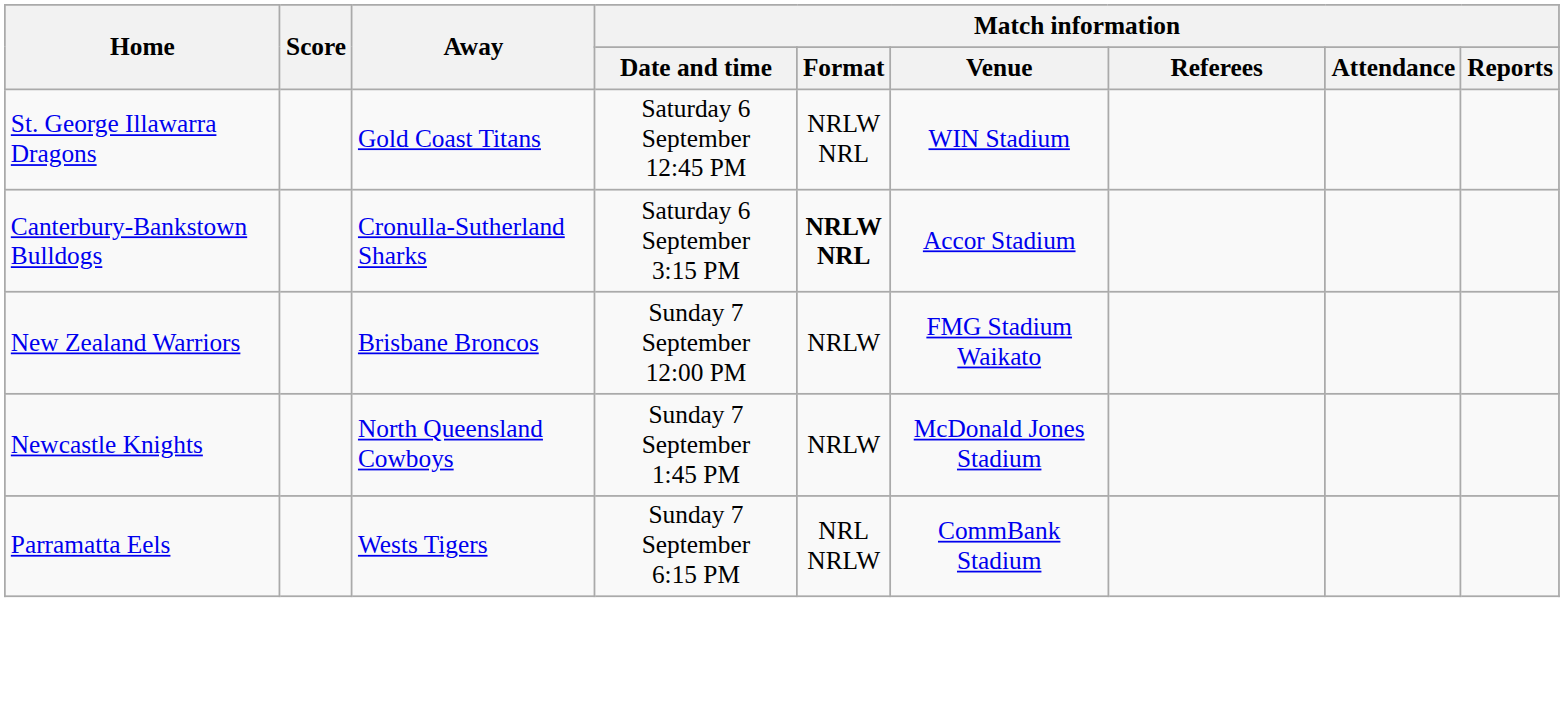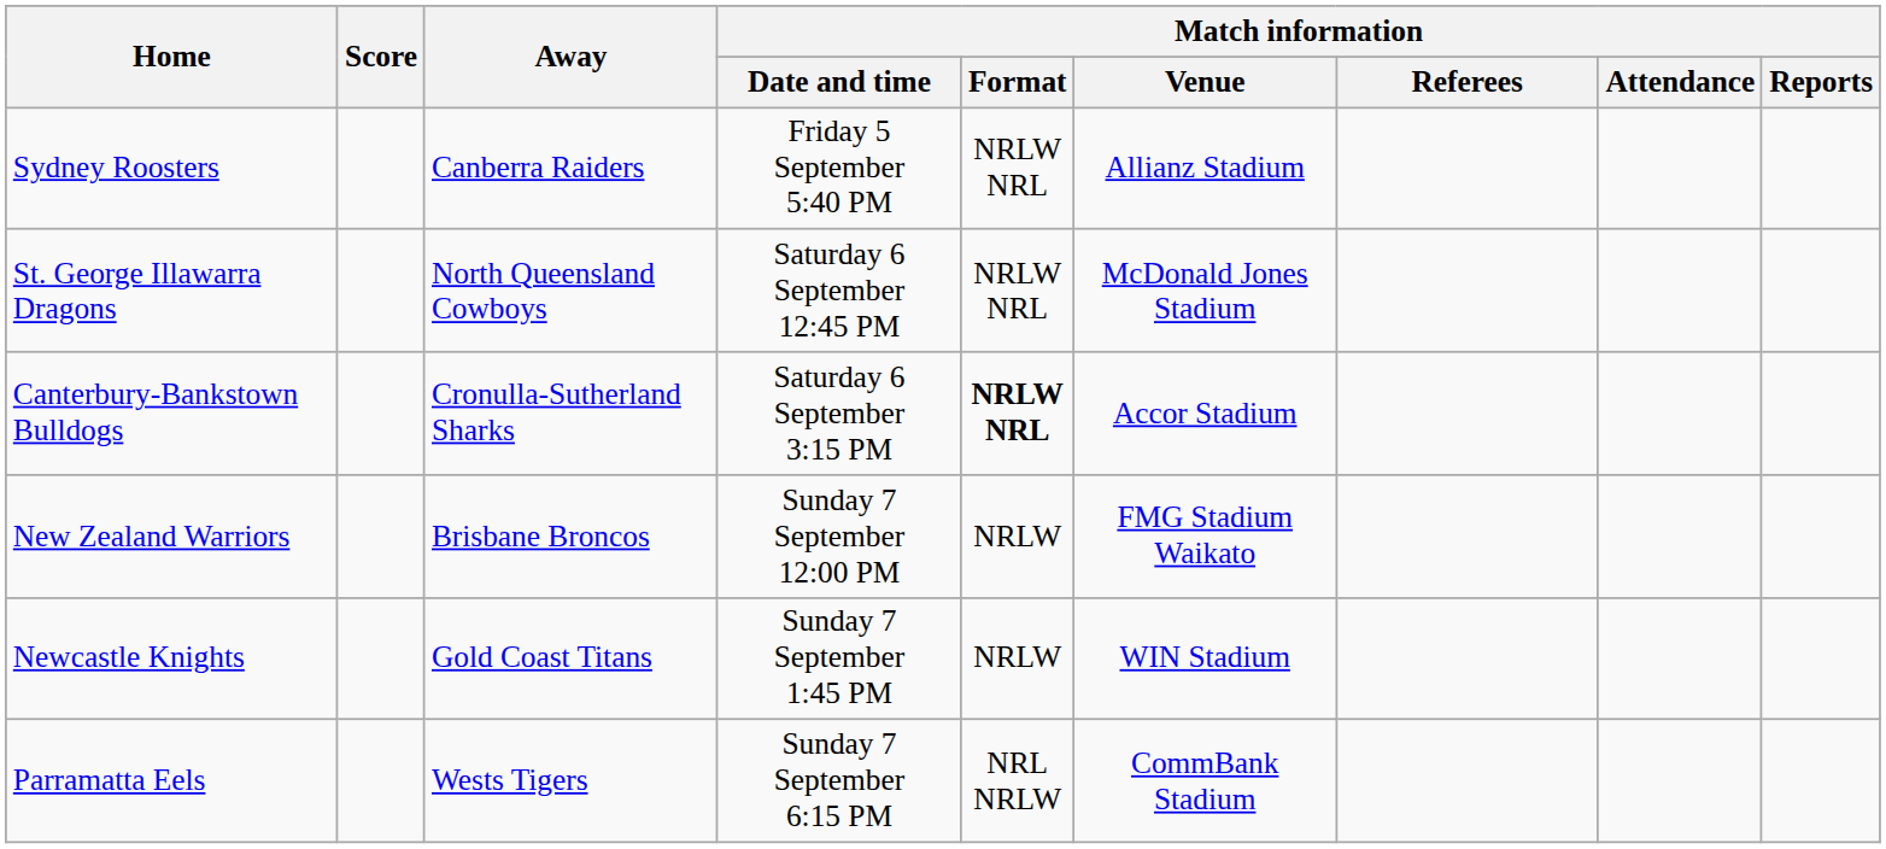 <table class="wikitable" width="100%" style="border-collapse:collapse; font-size:90%; text-align:center;">
 <tr>
 <th rowspan="2">Home</th>
 <th rowspan="2" text-align:center;>Score</th>
 <th rowspan="2">Away</th>
 <th colspan="6">Match information</th>
 </tr>
 <tr>
 <th width="13%">Date and time</th>
 <th width="5%">Format</th>
 <th width="14%">Venue</th>
 <th width="14%">Referees</th>
 <th width="5%">Attendance</th>
 <th width="5%">Reports</th>
 </tr>
 <tr>
+<td align="left"> <a href='#'>Sydney Roosters</a></td>
+<td></td>
+<td align="left"> <a href='#'>Canberra Raiders</a></td>
+<td>Friday 5 September<br>5:40 PM</td>
+<td>NRLW<br>NRL</td>
+<td><a href='#'>Allianz Stadium</a></td>
+<td></td>
+<td></td>
+<td></td>
+</tr>
+<tr>
 <td align="left"> <a href='#'>St. George Illawarra Dragons</a></td>
 <td></td>
-<td align="left"> <a href='#'>Gold Coast Titans</a></td>
+<td align="left"> <a href='#'>North Queensland Cowboys</a></td>
 <td>Saturday 6 September<br>12:45 PM</td>
 <td>NRLW<br>NRL</td>
-<td><a href='#'>WIN Stadium</a></td>
+<td><a href='#'>McDonald Jones Stadium</a></td>
 <td></td>
 <td></td>
 <td></td>
 </tr>
 <tr>
 <td align="left"> <a href='#'>Canterbury-Bankstown Bulldogs</a></td>
 <td></td>
 <td align="left"> <a href='#'>Cronulla-Sutherland Sharks</a></td>
 <td>Saturday 6 September<br>3:15 PM</td>
 <td><strong>NRLW<br>NRL </strong></td>
 <td><a href='#'>Accor Stadium</a></td>
 <td></td>
 <td></td>
 <td></td>
 </tr>
 <tr>
 <td align="left"> <a href='#'>New Zealand Warriors</a></td>
 <td></td>
 <td align="left"> <a href='#'>Brisbane Broncos</a></td>
 <td>Sunday 7 September<br>12:00 PM</td>
 <td>NRLW<br></td>
 <td><a href='#'>FMG Stadium Waikato</a></td>
 <td></td>
 <td></td>
 <td></td>
 </tr>
 <tr>
 <td align="left"> <a href='#'>Newcastle Knights</a></td>
 <td></td>
-<td align="left"> <a href='#'>North Queensland Cowboys</a></td>
+<td align="left"> <a href='#'>Gold Coast Titans</a></td>
 <td>Sunday 7 September<br>1:45 PM</td>
 <td>NRLW<br></td>
-<td><a href='#'>McDonald Jones Stadium</a></td>
+<td><a href='#'>WIN Stadium</a></td>
 <td></td>
 <td></td>
 <td></td>
 </tr>
 <tr>
 <td align="left"> <a href='#'>Parramatta Eels</a></td>
 <td></td>
 <td align="left"> <a href='#'>Wests Tigers</a></td>
 <td>Sunday 7 September<br>6:15 PM</td>
 <td>NRL<br>NRLW</td>
 <td><a href='#'>CommBank Stadium</a></td>
 <td></td>
 <td></td>
 <td></td>
 </tr>
 </table>
